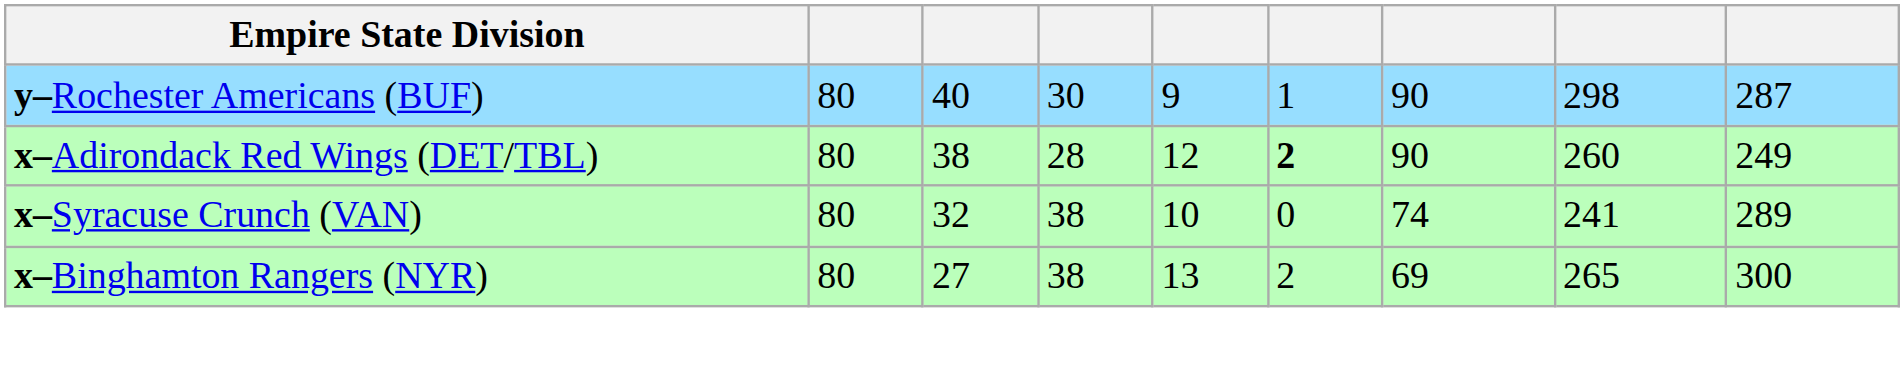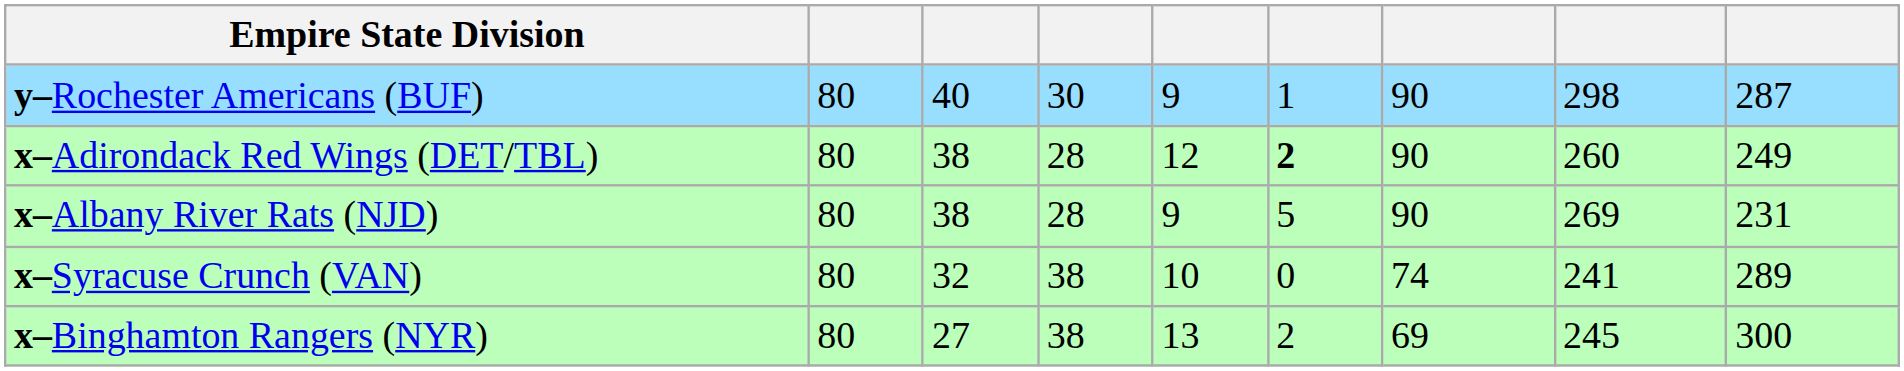 <table class="wikitable" style="width:50em">
 <tr>
 <th width="35%">Empire State Division</th>
 <th width="5%"></th>
 <th width="5%"></th>
 <th width="5%"></th>
 <th width="5%"></th>
 <th width="5%"></th>
 <th width="7.5%"></th>
 <th width="7.5%"></th>
 <th width="7.5%"></th>
 </tr>
 <tr bgcolor="#97DEFF">
 <td><strong>y–</strong><a href='#'>Rochester Americans</a> (<a href='#'>BUF</a>)</td>
 <td>80</td>
 <td>40</td>
 <td>30</td>
 <td>9</td>
 <td>1</td>
 <td>90</td>
 <td>298</td>
 <td>287</td>
 </tr>
 <tr bgcolor="#bbffbb">
 <td><strong>x–</strong><a href='#'>Adirondack Red Wings</a> (<a href='#'>DET</a>/<a href='#'>TBL</a>)</td>
 <td>80</td>
 <td>38</td>
 <td>28</td>
 <td>12</td>
 <td><strong>2</strong></td>
 <td>90</td>
 <td>260</td>
 <td>249</td>
 </tr>
 <tr bgcolor="#bbffbb">
+<td><strong>x–</strong><a href='#'>Albany River Rats</a> (<a href='#'>NJD</a>)</td>
+<td>80</td>
+<td>38</td>
+<td>28</td>
+<td>9</td>
+<td>5</td>
+<td>90</td>
+<td>269</td>
+<td>231</td>
+</tr>
+<tr bgcolor="#bbffbb">
 <td><strong>x–</strong><a href='#'>Syracuse Crunch</a> (<a href='#'>VAN</a>)</td>
 <td>80</td>
 <td>32</td>
 <td>38</td>
 <td>10</td>
 <td>0</td>
 <td>74</td>
 <td>241</td>
 <td>289</td>
 </tr>
 <tr bgcolor="#bbffbb">
 <td><strong>x–</strong><a href='#'>Binghamton Rangers</a> (<a href='#'>NYR</a>)</td>
 <td>80</td>
 <td>27</td>
 <td>38</td>
 <td>13</td>
 <td>2</td>
 <td>69</td>
-<td>265</td>
+<td>245</td>
 <td>300</td>
 </tr>
 </table>
